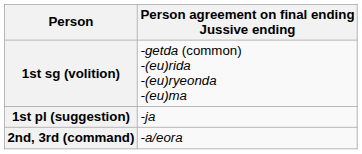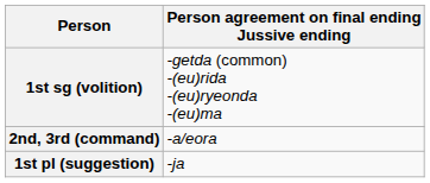 <table class="wikitable">
 <tr>
 <th>Person</th>
 <th>Person agreement on final ending<br>Jussive ending</th>
 </tr>
 <tr>
 <th>1st sg (volition)</th>
 <td><em>-getda</em>  (common)<br><em>-(eu)rida</em> <br><em>-(eu)ryeonda</em> <br><em>-(eu)ma</em> </td>
 </tr>
 <tr>
+<th>2nd, 3rd (command)</th>
+<td><em>-a/eora</em> </td>
+</tr>
+<tr>
 <th>1st pl (suggestion)</th>
 <td><em>-ja</em> </td>
 </tr>
-<tr>
-<th>2nd, 3rd (command)</th>
-<td><em>-a/eora</em> </td>
-</tr>
 </table>
